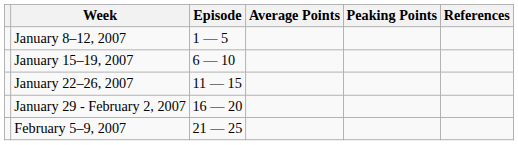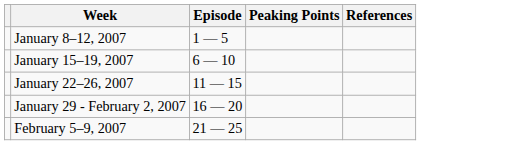 <table class="wikitable">
 <tr>
 <th></th>
 <th>Week</th>
 <th>Episode</th>
-<th>Average Points</th>
 <th>Peaking Points</th>
 <th>References</th>
 </tr>
 <tr>
 <td></td>
 <td>January 8–12, 2007</td>
 <td>1 — 5</td>
 <td></td>
 <td></td>
-<td></td>
 </tr>
 <tr>
 <td></td>
 <td>January 15–19, 2007</td>
 <td>6 — 10</td>
-<td></td>
 <td></td>
 <td></td>
 </tr>
 <tr>
 <td></td>
 <td>January 22–26, 2007</td>
 <td>11 — 15</td>
 <td></td>
 <td></td>
-<td></td>
 </tr>
 <tr>
 <td></td>
 <td>January 29 - February 2, 2007</td>
 <td>16 — 20</td>
-<td></td>
 <td></td>
 <td></td>
 </tr>
 <tr>
 <td></td>
 <td>February 5–9, 2007</td>
 <td>21 — 25</td>
 <td></td>
 <td></td>
-<td></td>
 </tr>
 </table>
